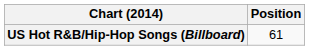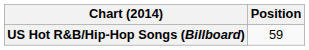 <table class="wikitable plainrowheaders">
 <tr>
 <th scope="col">Chart (2014)</th>
 <th scope="col">Position</th>
 </tr>
 <tr>
 <th scope="row">US Hot R&B/Hip-Hop Songs (<em>Billboard</em>)</th>
-<td style="text-align:center">61</td>
+<td style="text-align:center">59</td>
 </tr>
 </table>
